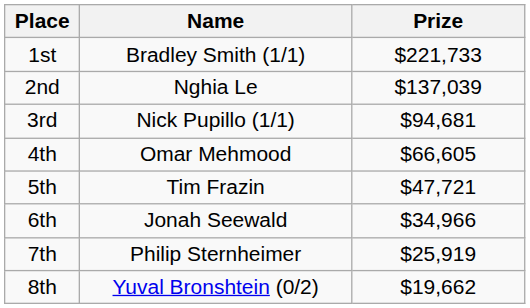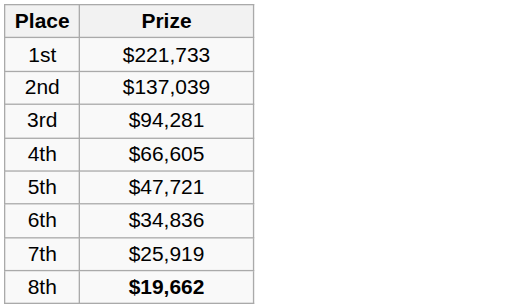 <table class="wikitable">
 <tr>
 <th width="50">Place</th>
-<th width="200">Name</th>
 <th width="125">Prize</th>
 </tr>
 <tr>
 <td align = "center">1st</td>
-<td align = "center"> Bradley Smith (1/1)</td>
 <td align = "center">$221,733</td>
 </tr>
 <tr>
 <td align = "center">2nd</td>
-<td align = "center"> Nghia Le</td>
 <td align = "center">$137,039</td>
 </tr>
 <tr>
 <td align = "center">3rd</td>
-<td align = "center"> Nick Pupillo (1/1)</td>
-<td align = "center">$94,681</td>
+<td align = "center">$94,281</td>
 </tr>
 <tr>
 <td align = "center">4th</td>
-<td align = "center"> Omar Mehmood</td>
 <td align = "center">$66,605</td>
 </tr>
 <tr>
 <td align = "center">5th</td>
-<td align = "center"> Tim Frazin</td>
 <td align = "center">$47,721</td>
 </tr>
 <tr>
 <td align = "center">6th</td>
-<td align = "center"> Jonah Seewald</td>
-<td align = "center">$34,966</td>
+<td align = "center">$34,836</td>
 </tr>
 <tr>
 <td align = "center">7th</td>
-<td align = "center"> Philip Sternheimer</td>
 <td align = "center">$25,919</td>
 </tr>
 <tr>
 <td align = "center">8th</td>
-<td align = "center"> <a href='#'>Yuval Bronshtein</a> (0/2)</td>
-<td align = "center">$19,662</td>
+<td align = "center"><strong>$19,662</strong></td>
 </tr>
 </table>
